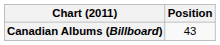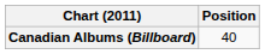 <table class="wikitable plainrowheaders" style="text-align:center">
 <tr>
 <th scope="col">Chart (2011)</th>
 <th scope="col">Position</th>
 </tr>
 <tr>
 <th scope="row">Canadian Albums (<em>Billboard</em>)</th>
-<td>43</td>
+<td>40</td>
 </tr>
 </table>
